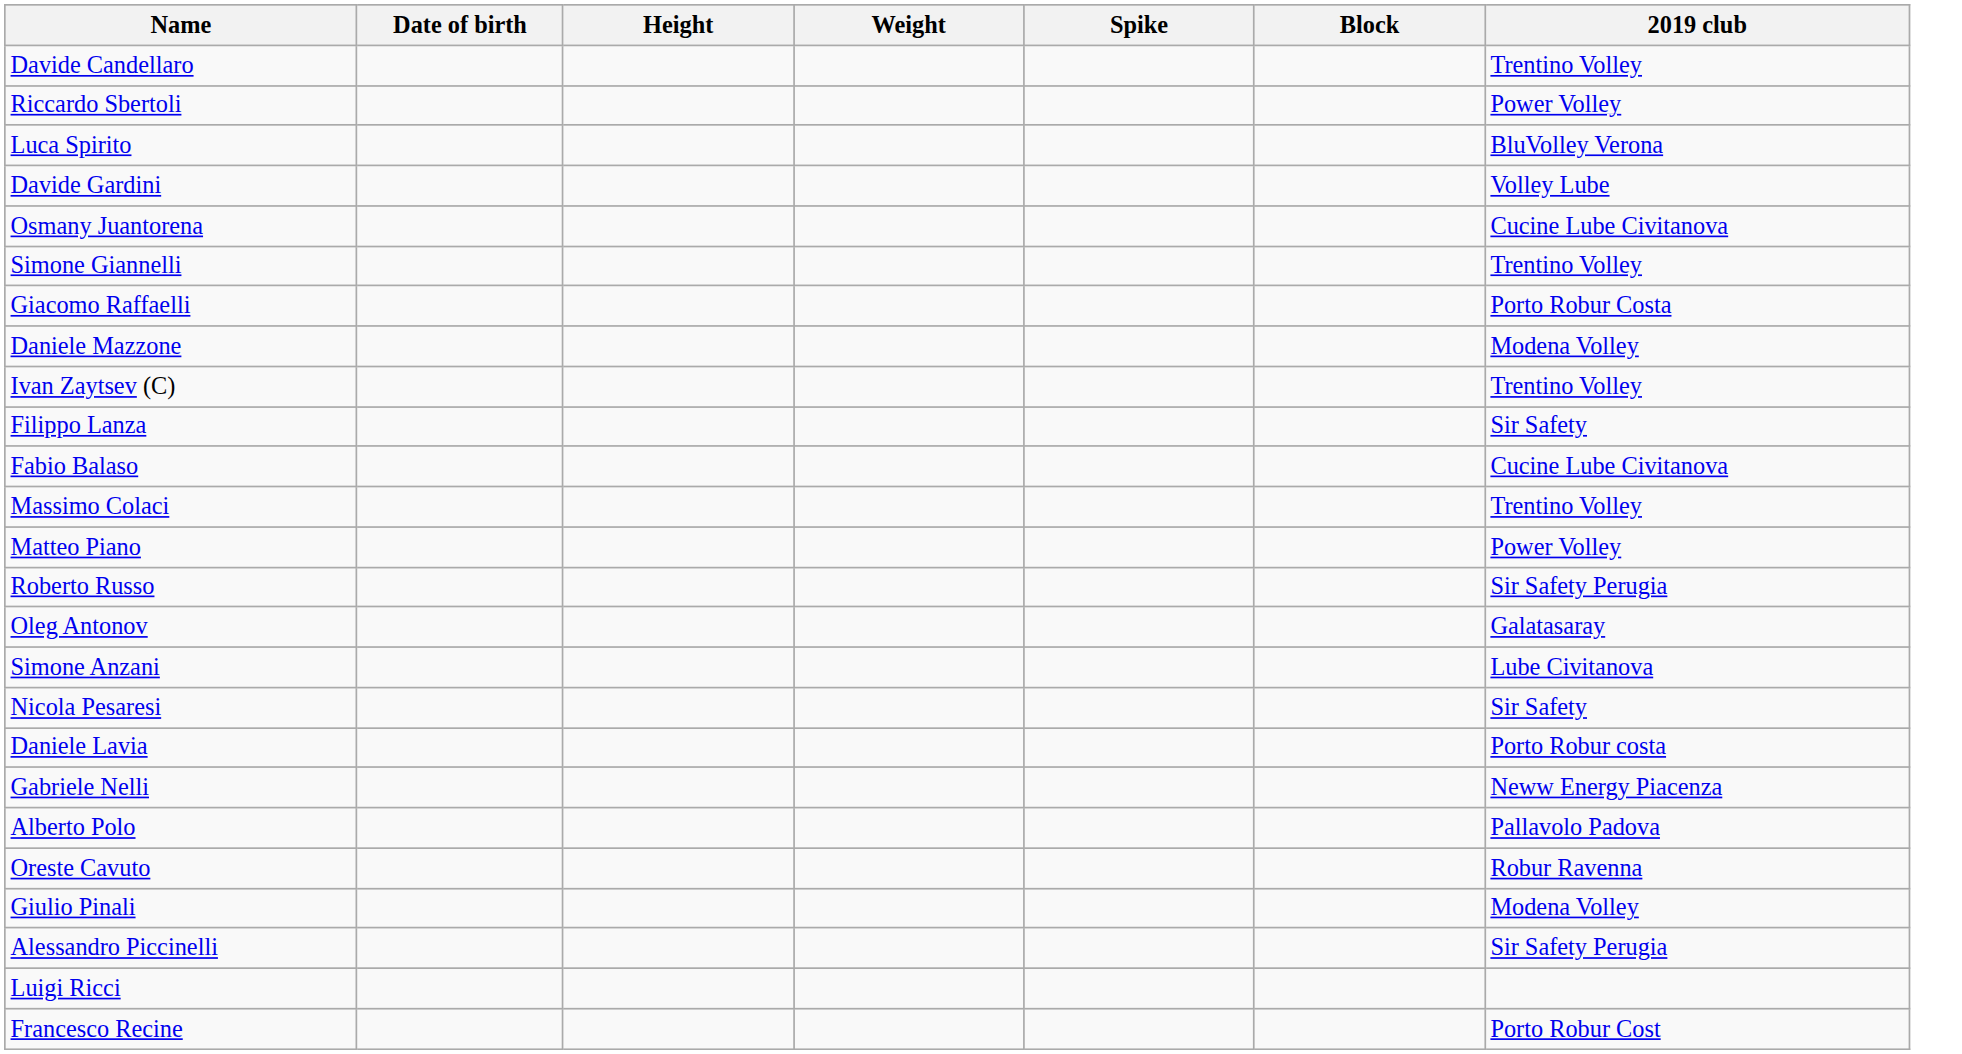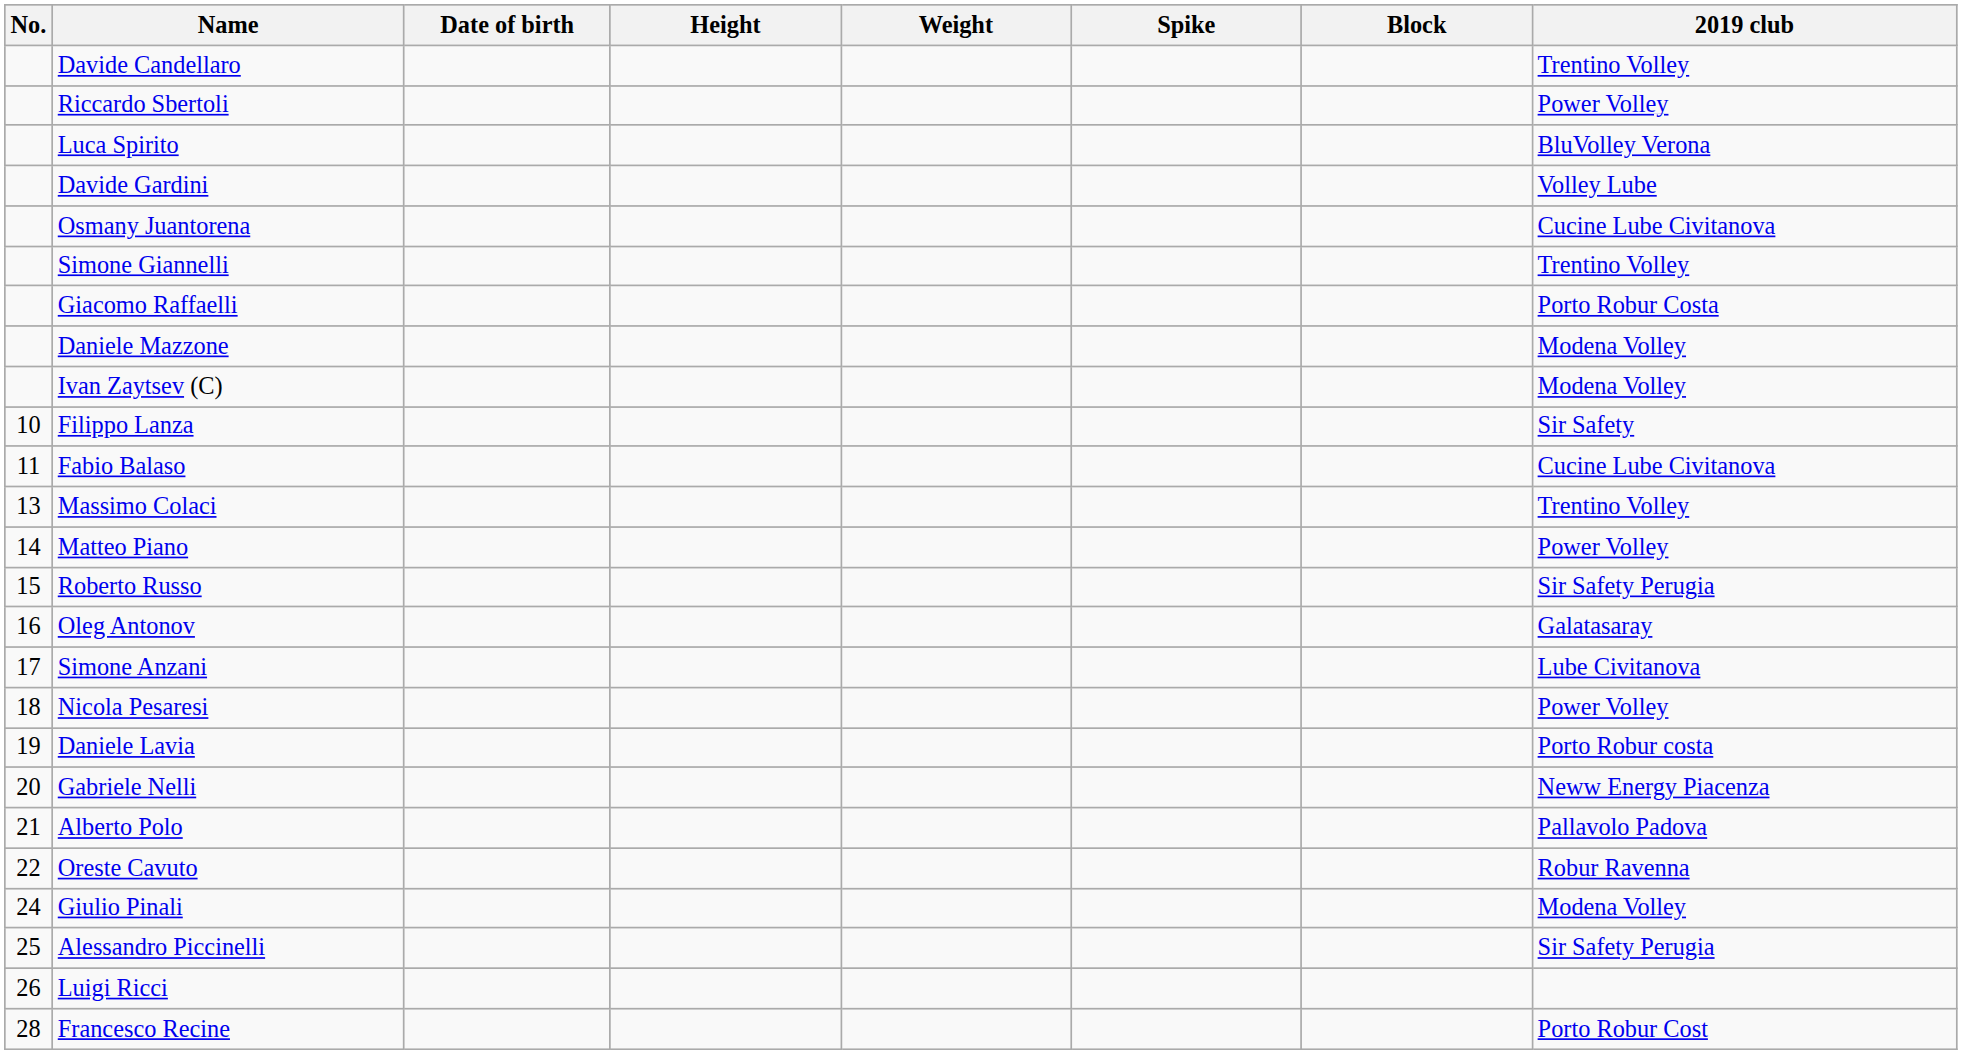 <table class="wikitable sortable" style="font-size:90%; text-align:center;">
 <tr>
+<th>No.</th>
 <th style="width:14em">Name</th>
 <th style="width:8em">Date of birth</th>
 <th style="width:9em">Height</th>
 <th style="width:9em">Weight</th>
 <th style="width:9em">Spike</th>
 <th style="width:9em">Block</th>
 <th style="width:17em">2019 club</th>
 </tr>
 <tr>
+<td></td>
 <td align=left><a href='#'>Davide Candellaro</a></td>
 <td align=right></td>
 <td></td>
 <td></td>
 <td></td>
 <td></td>
 <td align=left> <a href='#'>Trentino Volley</a></td>
 </tr>
 <tr>
+<td></td>
 <td align=left><a href='#'>Riccardo Sbertoli</a></td>
 <td align=right></td>
 <td></td>
 <td></td>
 <td></td>
 <td></td>
 <td align=left> <a href='#'>Power Volley</a></td>
 </tr>
 <tr>
+<td></td>
 <td align=left><a href='#'>Luca Spirito</a></td>
 <td align=right></td>
 <td></td>
 <td></td>
 <td></td>
 <td></td>
 <td align=left> <a href='#'>BluVolley Verona</a></td>
 </tr>
 <tr>
+<td></td>
 <td align=left><a href='#'>Davide Gardini</a></td>
 <td align=right></td>
 <td></td>
 <td></td>
 <td></td>
 <td></td>
 <td align=left> <a href='#'>Volley Lube</a></td>
 </tr>
 <tr>
+<td></td>
 <td align=left><a href='#'>Osmany Juantorena</a></td>
 <td align=right></td>
 <td></td>
 <td></td>
 <td></td>
 <td></td>
 <td align=left> <a href='#'>Cucine Lube Civitanova</a></td>
 </tr>
 <tr>
+<td></td>
 <td align=left><a href='#'>Simone Giannelli</a></td>
 <td align=right></td>
 <td></td>
 <td></td>
 <td></td>
 <td></td>
 <td align=left> <a href='#'>Trentino Volley</a></td>
 </tr>
 <tr>
+<td></td>
 <td align=left><a href='#'>Giacomo Raffaelli</a></td>
 <td align=right></td>
 <td></td>
 <td></td>
 <td></td>
 <td></td>
 <td align=left> <a href='#'>Porto Robur Costa</a></td>
 </tr>
 <tr>
+<td></td>
 <td align=left><a href='#'>Daniele Mazzone</a></td>
 <td align=right></td>
 <td></td>
 <td></td>
 <td></td>
 <td></td>
 <td align=left> <a href='#'>Modena Volley</a></td>
 </tr>
 <tr>
+<td></td>
 <td align=left><a href='#'>Ivan Zaytsev</a> (C)</td>
 <td align="right"></td>
 <td></td>
 <td></td>
 <td></td>
 <td></td>
-<td align=left> <a href='#'>Trentino Volley</a></td>
+<td align=left> <a href='#'>Modena Volley</a></td>
 </tr>
 <tr>
+<td>10</td>
 <td align=left><a href='#'>Filippo Lanza</a></td>
 <td align=right></td>
 <td></td>
 <td></td>
 <td></td>
 <td></td>
 <td align=left> <a href='#'>Sir Safety</a></td>
 </tr>
 <tr>
+<td>11</td>
 <td align=left><a href='#'>Fabio Balaso</a></td>
 <td align=right></td>
 <td></td>
 <td></td>
 <td></td>
 <td></td>
 <td align=left> <a href='#'>Cucine Lube Civitanova</a></td>
 </tr>
 <tr>
+<td>13</td>
 <td align=left><a href='#'>Massimo Colaci</a></td>
 <td align=right></td>
 <td></td>
 <td></td>
 <td></td>
 <td></td>
 <td align=left> <a href='#'>Trentino Volley</a></td>
 </tr>
 <tr>
+<td>14</td>
 <td align=left><a href='#'>Matteo Piano</a></td>
 <td align=right></td>
 <td></td>
 <td></td>
 <td></td>
 <td></td>
 <td align=left> <a href='#'>Power Volley</a></td>
 </tr>
 <tr>
+<td>15</td>
 <td align=left><a href='#'>Roberto Russo</a></td>
 <td align=right></td>
 <td></td>
 <td></td>
 <td></td>
 <td></td>
 <td align=left> <a href='#'>Sir Safety Perugia</a></td>
 </tr>
 <tr>
+<td>16</td>
 <td align=left><a href='#'>Oleg Antonov</a></td>
 <td align=right></td>
 <td></td>
 <td></td>
 <td></td>
 <td></td>
 <td align=left> <a href='#'>Galatasaray</a></td>
 </tr>
 <tr>
+<td>17</td>
 <td align=left><a href='#'>Simone Anzani</a></td>
 <td align=right></td>
 <td></td>
 <td></td>
 <td></td>
 <td></td>
 <td align=left> <a href='#'>Lube Civitanova</a></td>
 </tr>
 <tr>
+<td>18</td>
 <td align=left><a href='#'>Nicola Pesaresi</a></td>
 <td align=right></td>
 <td></td>
 <td></td>
 <td></td>
 <td></td>
-<td align=left> <a href='#'>Sir Safety</a></td>
+<td align=left> <a href='#'>Power Volley</a></td>
 </tr>
 <tr>
+<td>19</td>
 <td align=left><a href='#'>Daniele Lavia</a></td>
 <td align=right></td>
 <td></td>
 <td></td>
 <td></td>
 <td></td>
 <td align=left> <a href='#'>Porto Robur costa</a></td>
 </tr>
 <tr>
+<td>20</td>
 <td align=left><a href='#'>Gabriele Nelli</a></td>
 <td align=right></td>
 <td></td>
 <td></td>
 <td></td>
 <td></td>
 <td align=left> <a href='#'>Neww Energy Piacenza</a></td>
 </tr>
 <tr>
+<td>21</td>
 <td align=left><a href='#'>Alberto Polo</a></td>
 <td align=right></td>
 <td></td>
 <td></td>
 <td></td>
 <td></td>
 <td align=left> <a href='#'>Pallavolo Padova</a></td>
 </tr>
 <tr>
+<td>22</td>
 <td align=left><a href='#'>Oreste Cavuto</a></td>
 <td align=right></td>
 <td></td>
 <td></td>
 <td></td>
 <td></td>
 <td align=left> <a href='#'>Robur Ravenna</a></td>
 </tr>
 <tr>
+<td>24</td>
 <td align=left><a href='#'>Giulio Pinali</a></td>
 <td align=right></td>
 <td></td>
 <td></td>
 <td></td>
 <td></td>
 <td align=left> <a href='#'>Modena Volley</a></td>
 </tr>
 <tr>
+<td>25</td>
 <td align=left><a href='#'>Alessandro Piccinelli</a></td>
 <td align=right></td>
 <td></td>
 <td></td>
 <td></td>
 <td></td>
 <td align=left> <a href='#'>Sir Safety Perugia</a></td>
 </tr>
 <tr>
+<td>26</td>
 <td align=left><a href='#'>Luigi Ricci</a></td>
 <td align=right></td>
 <td></td>
 <td></td>
 <td></td>
 <td></td>
 <td align=left></td>
 </tr>
 <tr>
+<td>28</td>
 <td align=left><a href='#'>Francesco Recine</a></td>
 <td align=right></td>
 <td></td>
 <td></td>
 <td></td>
 <td></td>
 <td align=left> <a href='#'>Porto Robur Cost</a></td>
 </tr>
 </table>
